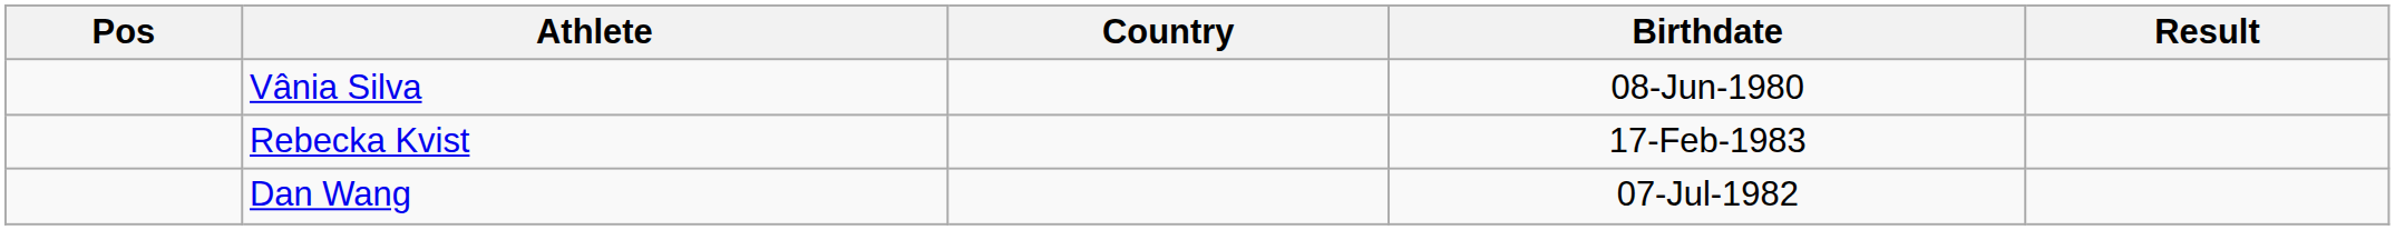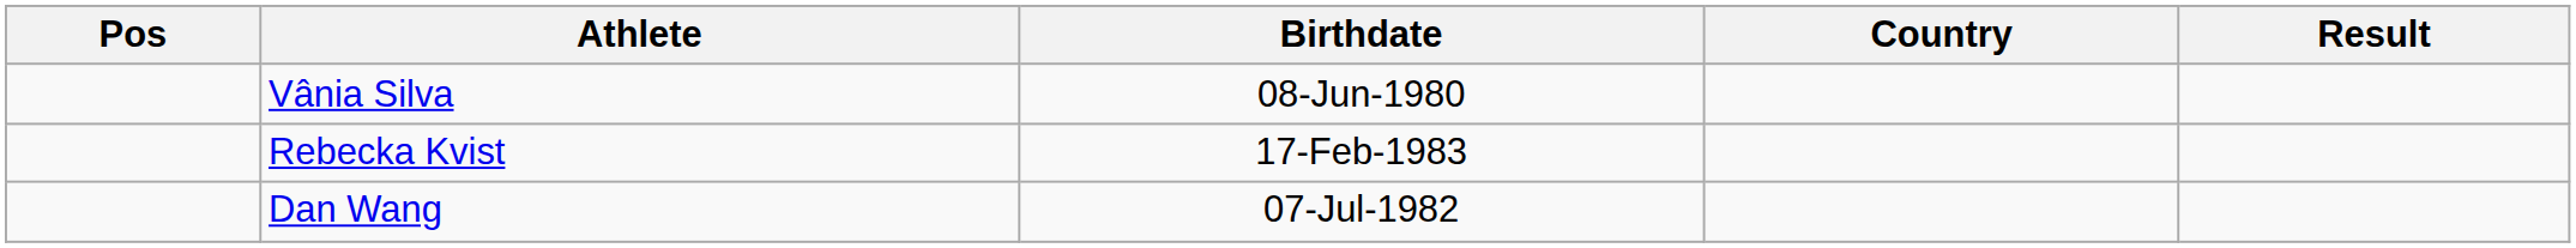 <table class="wikitable"  style="text-align:center; width:70%;">
 <tr>
 <th>Pos</th>
 <th>Athlete</th>
+<th>Birthdate</th>
 <th>Country</th>
-<th>Birthdate</th>
 <th>Result</th>
 </tr>
 <tr>
 <td align=center></td>
 <td align=left><a href='#'>Vânia Silva</a></td>
+<td>08-Jun-1980</td>
 <td align=left></td>
-<td>08-Jun-1980</td>
 <td></td>
 </tr>
 <tr>
 <td align=center></td>
 <td align=left><a href='#'>Rebecka Kvist</a></td>
+<td>17-Feb-1983</td>
 <td align=left></td>
-<td>17-Feb-1983</td>
 <td></td>
 </tr>
 <tr>
 <td align=center></td>
 <td align=left><a href='#'>Dan Wang</a></td>
+<td>07-Jul-1982</td>
 <td align=left></td>
-<td>07-Jul-1982</td>
 <td></td>
 </tr>
 </table>
